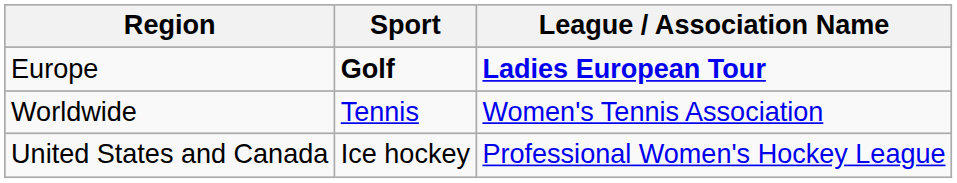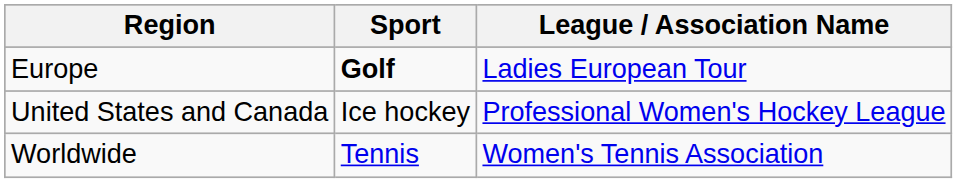 <table class="wikitable sortable plainrowheaders">
 <tr>
 <th>Region</th>
 <th>Sport</th>
 <th>League / Association Name</th>
 </tr>
 <tr>
 <td>Europe</td>
 <td><strong>Golf</strong></td>
-<td><strong><a href='#'>Ladies European Tour</a></strong></td>
+<td><a href='#'>Ladies European Tour</a></td>
+</tr>
+<tr>
+<td>United States and Canada</td>
+<td>Ice hockey</td>
+<td><a href='#'>Professional Women's Hockey League</a></td>
 </tr>
 <tr>
 <td>Worldwide</td>
 <td><a href='#'>Tennis</a></td>
 <td><a href='#'>Women's Tennis Association</a></td>
 </tr>
-<tr>
-<td>United States and Canada</td>
-<td>Ice hockey</td>
-<td><a href='#'>Professional Women's Hockey League</a></td>
-</tr>
 </table>
